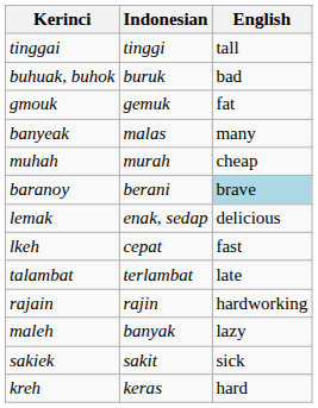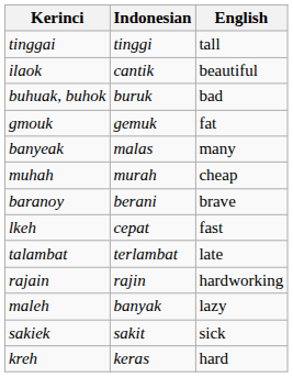 <table class="wikitable">
 <tr>
 <th>Kerinci</th>
 <th>Indonesian</th>
 <th>English</th>
 </tr>
 <tr>
 <td><em>tinggai</em></td>
 <td><em>tinggi</em></td>
 <td>tall</td>
+</tr>
+<tr>
+<td><em>ilaok</em></td>
+<td><em>cantik</em></td>
+<td>beautiful</td>
 </tr>
 <tr>
 <td><em>buhuak, buhok</em></td>
 <td><em>buruk</em></td>
 <td>bad</td>
 </tr>
 <tr>
 <td><em>gmouk</em></td>
 <td><em>gemuk</em></td>
 <td>fat</td>
 </tr>
 <tr>
 <td><em>banyeak</em></td>
 <td><em>malas</em></td>
 <td>many</td>
 </tr>
 <tr>
 <td><em>muhah</em></td>
 <td><em>murah</em></td>
 <td>cheap</td>
 </tr>
 <tr>
 <td><em>baranoy</em></td>
 <td><em>berani</em></td>
-<td style="background: lightblue;">brave</td>
-</tr>
-<tr>
-<td><em>lemak</em></td>
-<td><em>enak, sedap</em></td>
-<td>delicious</td>
+<td>brave</td>
 </tr>
 <tr>
 <td><em>lkeh</em></td>
 <td><em>cepat</em></td>
 <td>fast</td>
 </tr>
 <tr>
 <td><em>talambat</em></td>
 <td><em>terlambat</em></td>
 <td>late</td>
 </tr>
 <tr>
 <td><em>rajain</em></td>
 <td><em>rajin</em></td>
 <td>hardworking</td>
 </tr>
 <tr>
 <td><em>maleh</em></td>
 <td><em>banyak</em></td>
 <td>lazy</td>
 </tr>
 <tr>
 <td><em>sakiek</em></td>
 <td><em>sakit</em></td>
 <td>sick</td>
 </tr>
 <tr>
 <td><em>kreh</em></td>
 <td><em>keras</em></td>
 <td>hard</td>
 </tr>
 </table>
